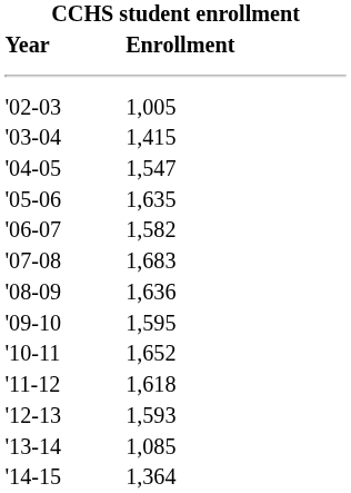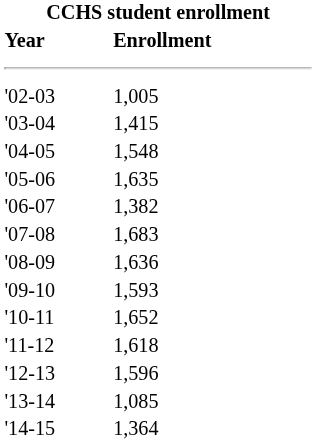 <table class="toccolours" style="float: right; margin-left: 1em;" width="250px">
 <tr>
 <th colspan="2" !bgcolor=999999><span>CCHS student enrollment</span></th>
 </tr>
 <tr>
 <td><strong>Year</strong></td>
 <td><strong>Enrollment</strong></td>
 </tr>
 <tr>
 <td colspan="2"><hr></td>
 </tr>
 <tr>
 <td>'02-03</td>
 <td>1,005</td>
 </tr>
 <tr>
 <td>'03-04</td>
 <td>1,415</td>
 </tr>
 <tr>
 <td>'04-05</td>
-<td>1,547</td>
+<td>1,548</td>
 </tr>
 <tr>
 <td>'05-06</td>
 <td>1,635</td>
 </tr>
 <tr>
 <td>'06-07</td>
-<td>1,582</td>
+<td>1,382</td>
 </tr>
 <tr>
 <td>'07-08</td>
 <td>1,683</td>
 </tr>
 <tr>
 <td>'08-09</td>
 <td>1,636</td>
 </tr>
 <tr>
 <td>'09-10</td>
-<td>1,595</td>
+<td>1,593</td>
 </tr>
 <tr>
 <td>'10-11</td>
 <td>1,652</td>
 </tr>
 <tr>
 <td>'11-12</td>
 <td>1,618</td>
 </tr>
 <tr>
 <td>'12-13</td>
-<td>1,593</td>
+<td>1,596</td>
 </tr>
 <tr>
 <td>'13-14</td>
 <td>1,085</td>
 </tr>
 <tr>
 <td>'14-15</td>
 <td>1,364</td>
 </tr>
 </table>
